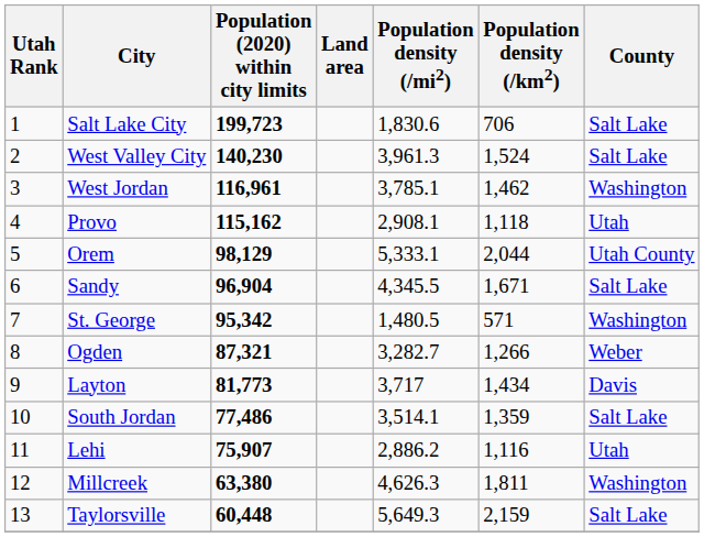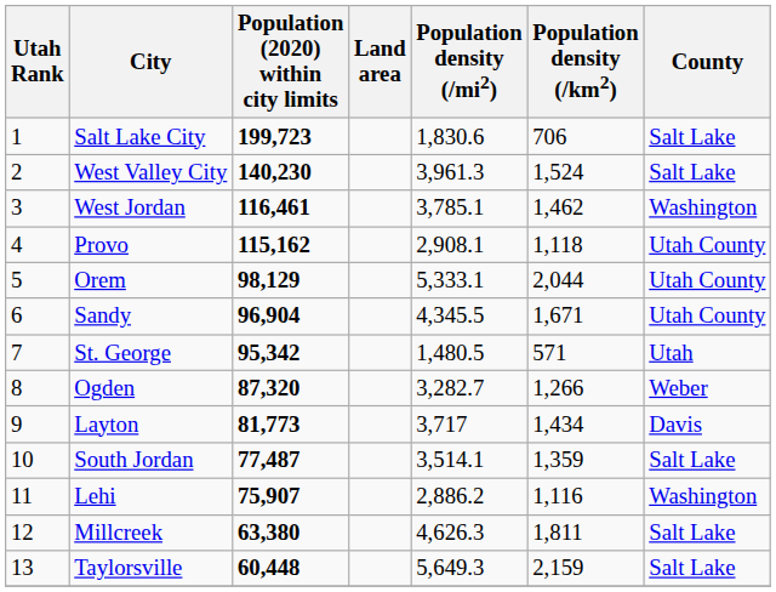 <table class="wikitable" style="text-align: left;">
 <tr>
 <th>Utah<br>Rank</th>
 <th style="text-align:center;">City</th>
 <th>Population<br>(2020)<br>within<br>city limits</th>
 <th>Land<br>area</th>
 <th>Population<br>density<br>(/mi<sup>2</sup>)</th>
 <th>Population<br>density<br>(/km<sup>2</sup>)</th>
 <th>County</th>
 </tr>
 <tr>
 <td>1</td>
 <td align=left><a href='#'>Salt Lake City</a></td>
 <td><strong>199,723</strong></td>
 <td></td>
 <td>1,830.6</td>
 <td>706</td>
 <td><a href='#'>Salt Lake</a></td>
 </tr>
 <tr>
 <td>2</td>
 <td align=left><a href='#'>West Valley City</a></td>
 <td><strong>140,230</strong></td>
 <td></td>
 <td>3,961.3</td>
 <td>1,524</td>
 <td><a href='#'>Salt Lake</a></td>
 </tr>
 <tr>
 <td>3</td>
 <td align=left><a href='#'>West Jordan</a></td>
-<td><strong>116,961</strong></td>
+<td><strong>116,461</strong></td>
 <td></td>
 <td>3,785.1</td>
 <td>1,462</td>
 <td><a href='#'>Washington</a></td>
 </tr>
 <tr>
 <td>4</td>
 <td align=left><a href='#'>Provo</a></td>
 <td><strong>115,162</strong></td>
 <td></td>
 <td>2,908.1</td>
 <td>1,118</td>
-<td><a href='#'>Utah</a></td>
+<td><a href='#'>Utah County</a></td>
 </tr>
 <tr>
 <td>5</td>
 <td align=left><a href='#'>Orem</a></td>
 <td><strong>98,129</strong></td>
 <td></td>
 <td>5,333.1</td>
 <td>2,044</td>
 <td><a href='#'>Utah County</a></td>
 </tr>
 <tr>
 <td>6</td>
 <td align=left><a href='#'>Sandy</a></td>
 <td><strong>96,904</strong></td>
 <td></td>
 <td>4,345.5</td>
 <td>1,671</td>
-<td><a href='#'>Salt Lake</a></td>
+<td><a href='#'>Utah County</a></td>
 </tr>
 <tr>
 <td>7</td>
 <td align=left><a href='#'>St. George</a></td>
 <td><strong>95,342</strong></td>
 <td></td>
 <td>1,480.5</td>
 <td>571</td>
-<td><a href='#'>Washington</a></td>
+<td><a href='#'>Utah</a></td>
 </tr>
 <tr>
 <td>8</td>
 <td align=left><a href='#'>Ogden</a></td>
-<td><strong>87,321</strong></td>
+<td><strong>87,320</strong></td>
 <td></td>
 <td>3,282.7</td>
 <td>1,266</td>
 <td><a href='#'>Weber</a></td>
 </tr>
 <tr>
 <td>9</td>
 <td align=left><a href='#'>Layton</a></td>
 <td><strong>81,773</strong></td>
 <td></td>
 <td>3,717</td>
 <td>1,434</td>
 <td><a href='#'>Davis</a></td>
 </tr>
 <tr>
 <td>10</td>
 <td align=left><a href='#'>South Jordan</a></td>
-<td><strong>77,486</strong></td>
+<td><strong>77,487</strong></td>
 <td></td>
 <td>3,514.1</td>
 <td>1,359</td>
 <td><a href='#'>Salt Lake</a></td>
 </tr>
 <tr>
 <td>11</td>
 <td align=left><a href='#'>Lehi</a></td>
 <td><strong>75,907</strong></td>
 <td></td>
 <td>2,886.2</td>
 <td>1,116</td>
-<td><a href='#'>Utah</a></td>
+<td><a href='#'>Washington</a></td>
 </tr>
 <tr>
 <td>12</td>
 <td align=left><a href='#'>Millcreek</a></td>
 <td><strong>63,380</strong></td>
 <td></td>
 <td>4,626.3</td>
 <td>1,811</td>
-<td><a href='#'>Washington</a></td>
+<td><a href='#'>Salt Lake</a></td>
 </tr>
 <tr>
 <td>13</td>
 <td align=left><a href='#'>Taylorsville</a></td>
 <td><strong>60,448</strong></td>
 <td></td>
 <td>5,649.3</td>
 <td>2,159</td>
 <td><a href='#'>Salt Lake</a></td>
 </tr>
 <tr>
 </tr>
 </table>
